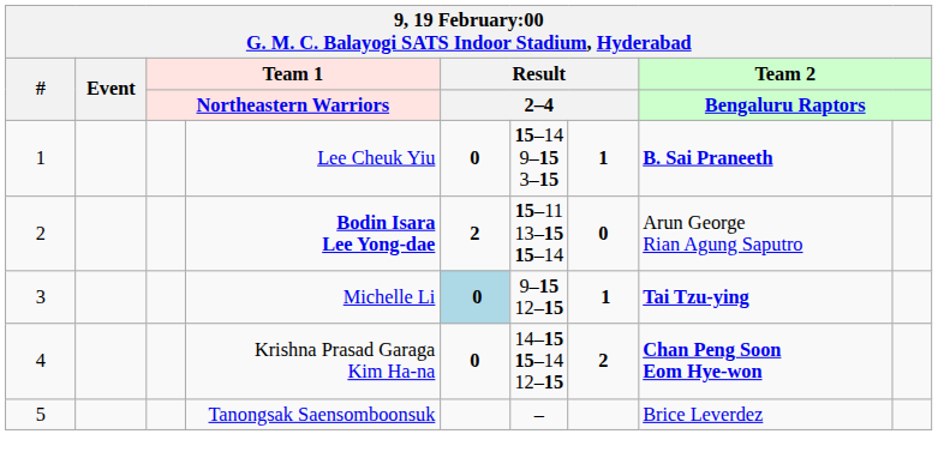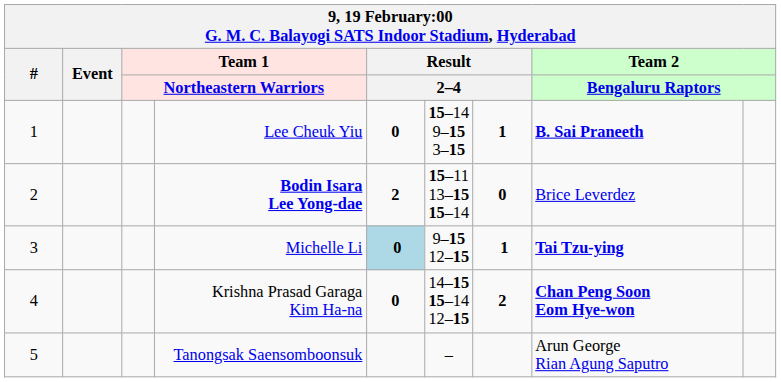 <table class="wikitable">
 <tr>
 <th colspan="9">9, 19 February:00<br><a href='#'>G. M. C. Balayogi SATS Indoor Stadium</a>, <a href='#'>Hyderabad</a></th>
 </tr>
 <tr>
 <th rowspan="2" width="50">#</th>
 <th rowspan="2" width="50">Event</th>
 <th colspan="2" width="175" style="background-color:#ffe4e1">Team 1</th>
 <th colspan="3" width="150">Result</th>
 <th colspan="2" width="175" style="background-color:#ccffcc">Team 2</th>
 </tr>
 <tr>
 <th colspan="2" style="background-color:#ffe4e1"><a href='#'>Northeastern Warriors</a></th>
 <th colspan="3">2–4</th>
 <th colspan="2" style="background-color:#ccffcc"><a href='#'>Bengaluru Raptors</a></th>
 </tr>
 <tr>
 <td align="center">1</td>
 <td align="center"></td>
 <td width="25"></td>
 <td align="right" width="200"><a href='#'>Lee Cheuk Yiu</a> </td>
 <td align="center" width="50"><strong>0</strong></td>
 <td align="center"><strong>15</strong>–14<br>9–<strong>15</strong><br>3–<strong>15</strong></td>
 <td align="center" width="50"><strong>1</strong></td>
 <td align="left" width="200"><strong> <a href='#'>B. Sai Praneeth</a></strong></td>
 <td width="25"></td>
 </tr>
 <tr>
 <td align="center">2</td>
 <td align="center"></td>
 <td></td>
 <td align="right"><strong><a href='#'>Bodin Isara</a> <br><a href='#'>Lee Yong-dae</a> </strong></td>
 <td align="center"><strong>2</strong></td>
 <td align="center"><strong>15</strong>–11<br>13–<strong>15</strong><br><strong>15</strong>–14</td>
 <td align="center"><strong>0</strong></td>
-<td align="left"> Arun George <br> <a href='#'>Rian Agung Saputro</a></td>
+<td align="left"> <a href='#'>Brice Leverdez</a></td>
 <td></td>
 </tr>
 <tr>
 <td align="center">3</td>
 <td align="center"></td>
 <td></td>
 <td align="right"><a href='#'>Michelle Li</a> </td>
 <td align="center" style="background: lightblue;"><strong> 0</strong></td>
 <td align="center">9–<strong>15</strong><br>12–<strong>15</strong></td>
 <td align="center"><strong> 1</strong></td>
 <td align="left"><strong> <a href='#'>Tai Tzu-ying</a></strong></td>
 <td></td>
 </tr>
 <tr>
 <td align="center">4</td>
 <td align="center"></td>
 <td></td>
 <td align="right">Krishna Prasad Garaga  <br><a href='#'>Kim Ha-na</a> </td>
 <td align="center"><strong>0</strong></td>
 <td align="center">14–<strong>15</strong><br><strong>15</strong>–14<br>12–<strong>15</strong></td>
 <td align="center"><strong>2</strong></td>
 <td align="left"><strong> <a href='#'>Chan Peng Soon</a><br> <a href='#'>Eom Hye-won</a></strong></td>
 <td></td>
 </tr>
 <tr>
 <td align="center">5</td>
 <td align="center"></td>
 <td></td>
 <td align="right"><a href='#'>Tanongsak Saensomboonsuk</a> </td>
 <td align="center"></td>
 <td align="center">–</td>
 <td align="center"></td>
-<td align="left"> <a href='#'>Brice Leverdez</a></td>
+<td align="left"> Arun George <br> <a href='#'>Rian Agung Saputro</a></td>
 <td></td>
 </tr>
 </table>
